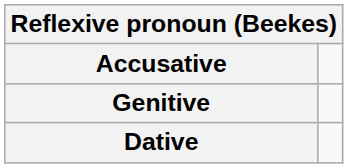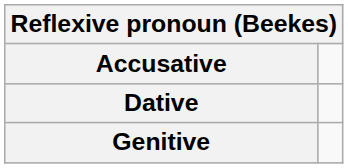 <table class="wikitable">
 <tr>
 <th colspan="2">Reflexive pronoun (Beekes)</th>
 </tr>
 <tr>
 <th>Accusative</th>
 <td></td>
 </tr>
 <tr>
+<th>Dative</th>
+<td></td>
+</tr>
+<tr>
 <th>Genitive</th>
 <td></td>
 </tr>
-<tr>
-<th>Dative</th>
-<td></td>
-</tr>
 </table>
